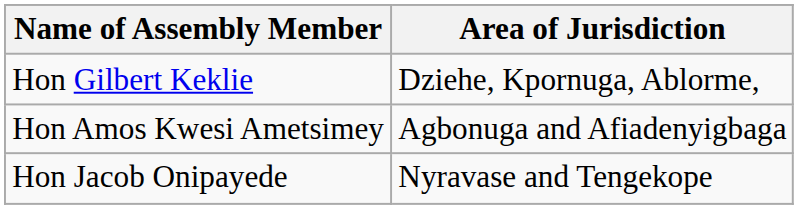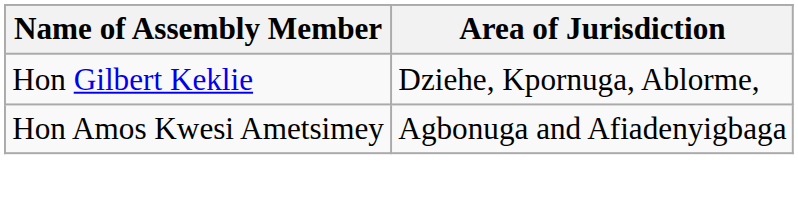 <table class="wikitable">
 <tr>
 <th>Name of Assembly Member</th>
 <th>Area of Jurisdiction</th>
 </tr>
 <tr>
 <td>Hon <a href='#'>Gilbert Keklie</a></td>
 <td>Dziehe, Kpornuga, Ablorme,</td>
 </tr>
 <tr>
 <td>Hon  Amos Kwesi Ametsimey</td>
 <td>Agbonuga and Afiadenyigbaga</td>
 </tr>
-<tr>
-<td>Hon Jacob Onipayede</td>
-<td>Nyravase and Tengekope</td>
-</tr>
 </table>
